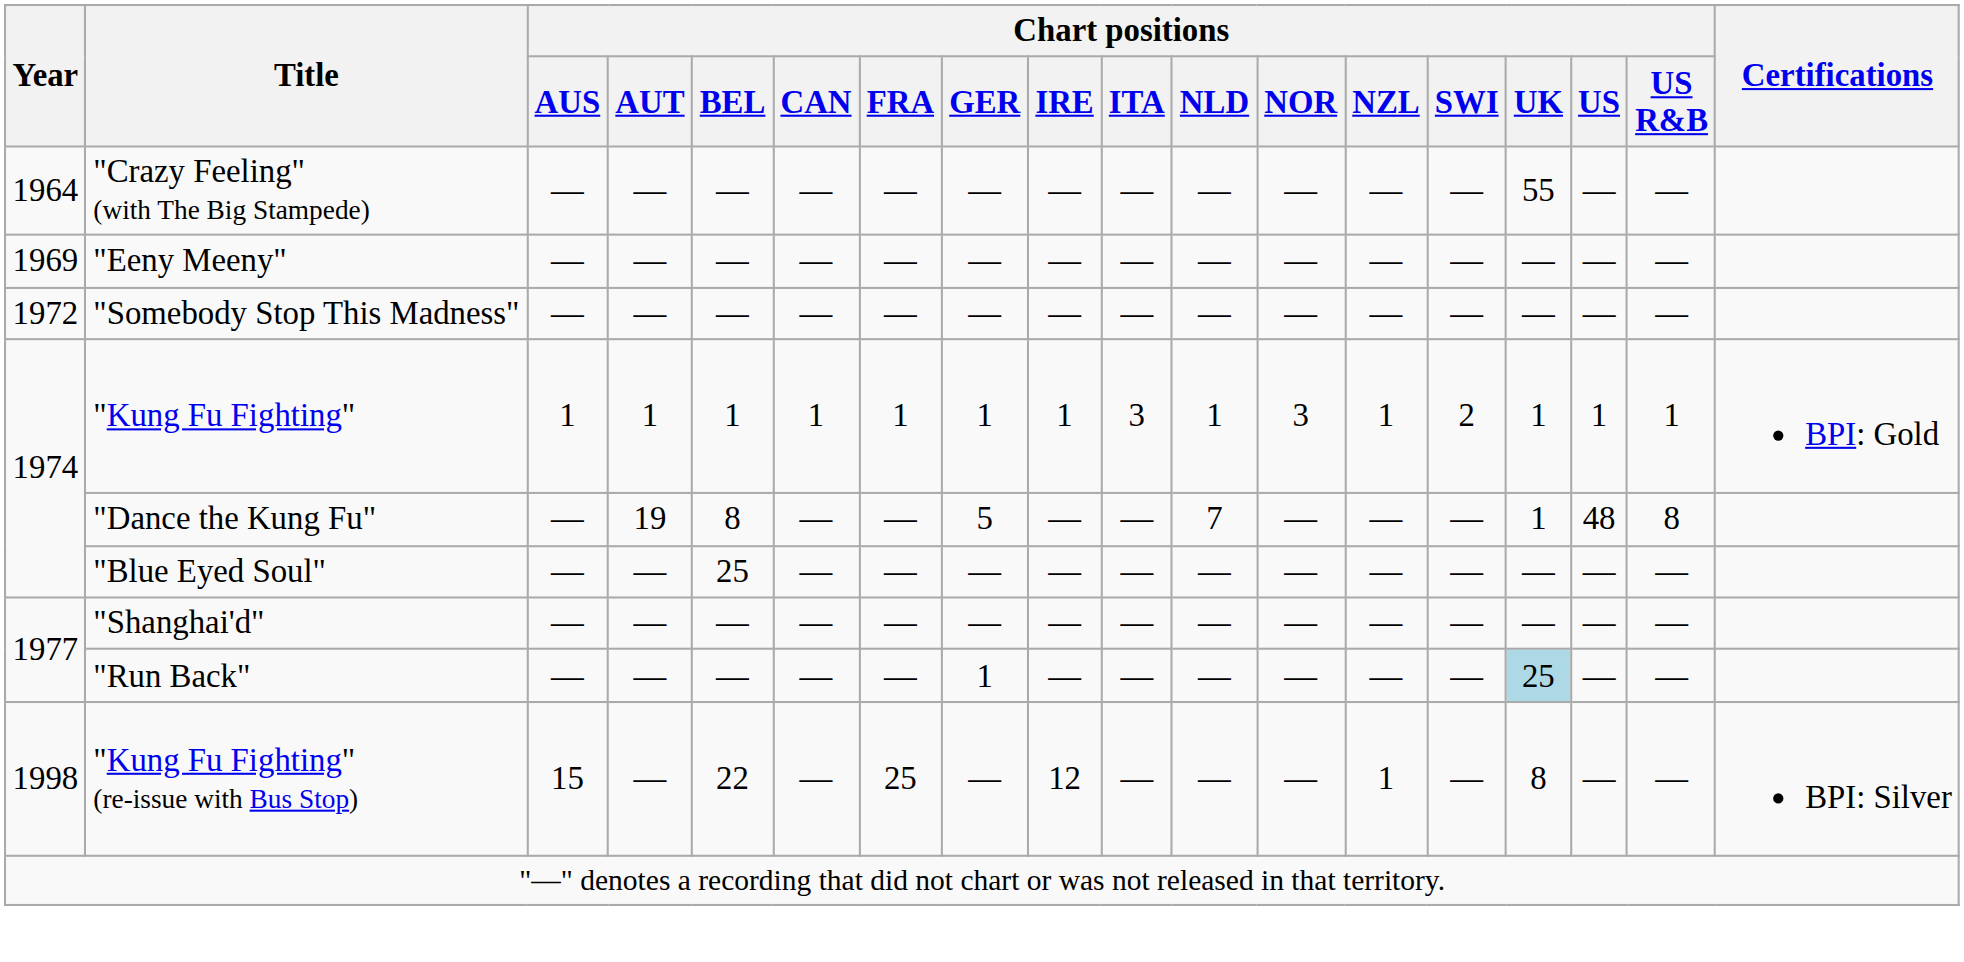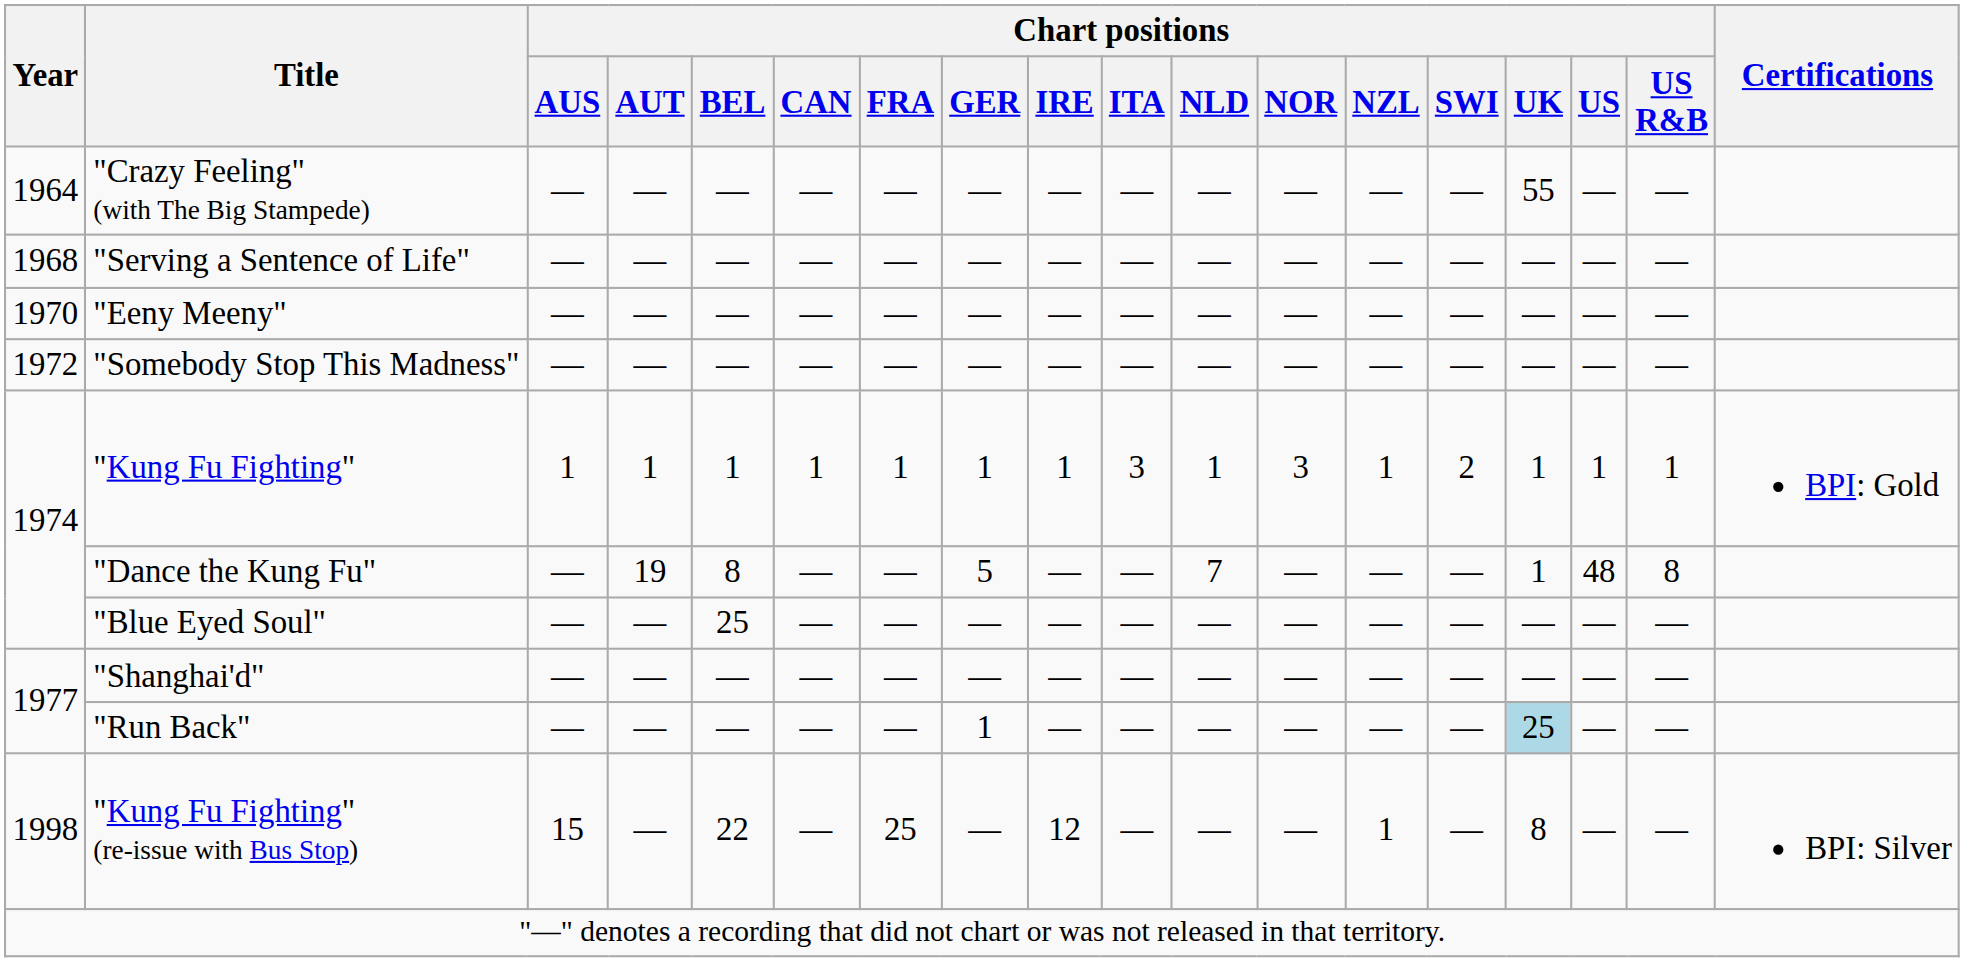 <table class="wikitable">
 <tr>
 <th rowspan="2">Year</th>
 <th rowspan="2">Title</th>
 <th colspan="15">Chart positions</th>
 <th rowspan="2"><a href='#'>Certifications</a></th>
 </tr>
 <tr>
 <th style="text-align: center;"><a href='#'>AUS</a><br></th>
 <th style="text-align: center;"><a href='#'>AUT</a><br></th>
 <th style="text-align: center;"><a href='#'>BEL</a><br></th>
 <th style="text-align: center;"><a href='#'>CAN</a><br></th>
 <th style="text-align: center;"><a href='#'>FRA</a><br></th>
 <th style="text-align: center;"><a href='#'>GER</a><br></th>
 <th style="text-align: center;"><a href='#'>IRE</a><br></th>
 <th style="text-align: center;"><a href='#'>ITA</a><br></th>
 <th style="text-align: center;"><a href='#'>NLD</a><br></th>
 <th style="text-align: center;"><a href='#'>NOR</a><br></th>
 <th style="text-align: center;"><a href='#'>NZL</a><br></th>
 <th style="text-align: center;"><a href='#'>SWI</a><br></th>
 <th style="text-align: center;"><a href='#'>UK</a><br></th>
 <th style="text-align: center;"><a href='#'>US</a><br></th>
 <th style="text-align: center;"><a href='#'>US<br>R&B</a><br></th>
 </tr>
 <tr>
 <td style="text-align: center;">1964</td>
 <td>"Crazy Feeling" <br><small>(with The Big Stampede)</small></td>
 <td style="text-align: center;">—</td>
 <td style="text-align: center;">—</td>
 <td style="text-align: center;">—</td>
 <td style="text-align: center;">—</td>
 <td style="text-align: center;">—</td>
 <td style="text-align: center;">—</td>
 <td style="text-align: center;">—</td>
 <td style="text-align: center;">—</td>
 <td style="text-align: center;">—</td>
 <td style="text-align: center;">—</td>
 <td style="text-align: center;">—</td>
 <td style="text-align: center;">—</td>
 <td style="text-align: center;">55</td>
 <td style="text-align: center;">—</td>
 <td style="text-align: center;">—</td>
 <td></td>
 </tr>
 <tr>
-<td style="text-align: center;">1969</td>
+<td style="text-align: center;">1968</td>
+<td>"Serving a Sentence of Life"</td>
+<td style="text-align: center;">—</td>
+<td style="text-align: center;">—</td>
+<td style="text-align: center;">—</td>
+<td style="text-align: center;">—</td>
+<td style="text-align: center;">—</td>
+<td style="text-align: center;">—</td>
+<td style="text-align: center;">—</td>
+<td style="text-align: center;">—</td>
+<td style="text-align: center;">—</td>
+<td style="text-align: center;">—</td>
+<td style="text-align: center;">—</td>
+<td style="text-align: center;">—</td>
+<td style="text-align: center;">—</td>
+<td style="text-align: center;">—</td>
+<td style="text-align: center;">—</td>
+<td></td>
+</tr>
+<tr>
+<td style="text-align: center;">1970</td>
 <td>"Eeny Meeny"</td>
 <td style="text-align: center;">—</td>
 <td style="text-align: center;">—</td>
 <td style="text-align: center;">—</td>
 <td style="text-align: center;">—</td>
 <td style="text-align: center;">—</td>
 <td style="text-align: center;">—</td>
 <td style="text-align: center;">—</td>
 <td style="text-align: center;">—</td>
 <td style="text-align: center;">—</td>
 <td style="text-align: center;">—</td>
 <td style="text-align: center;">—</td>
 <td style="text-align: center;">—</td>
 <td style="text-align: center;">—</td>
 <td style="text-align: center;">—</td>
 <td style="text-align: center;">—</td>
 <td></td>
 </tr>
 <tr>
 <td style="text-align: center;">1972</td>
 <td>"Somebody Stop This Madness"</td>
 <td style="text-align: center;">—</td>
 <td style="text-align: center;">—</td>
 <td style="text-align: center;">—</td>
 <td style="text-align: center;">—</td>
 <td style="text-align: center;">—</td>
 <td style="text-align: center;">—</td>
 <td style="text-align: center;">—</td>
 <td style="text-align: center;">—</td>
 <td style="text-align: center;">—</td>
 <td style="text-align: center;">—</td>
 <td style="text-align: center;">—</td>
 <td style="text-align: center;">—</td>
 <td style="text-align: center;">—</td>
 <td style="text-align: center;">—</td>
 <td style="text-align: center;">—</td>
 <td></td>
 </tr>
 <tr>
 <td style="text-align: center;" rowspan="3">1974</td>
 <td>"<a href='#'>Kung Fu Fighting</a>"</td>
 <td style="text-align: center;">1</td>
 <td style="text-align: center;">1</td>
 <td style="text-align: center;">1</td>
 <td style="text-align: center;">1</td>
 <td style="text-align: center;">1</td>
 <td style="text-align: center;">1</td>
 <td style="text-align: center;">1</td>
 <td style="text-align: center;">3</td>
 <td style="text-align: center;">1</td>
 <td style="text-align: center;">3</td>
 <td style="text-align: center;">1</td>
 <td style="text-align: center;">2</td>
 <td style="text-align: center;">1</td>
 <td style="text-align: center;">1</td>
 <td style="text-align: center;">1</td>
 <td><br><ul><li><a href='#'>BPI</a>: Gold</li></ul></td>
 </tr>
 <tr>
 <td>"Dance the Kung Fu"</td>
 <td style="text-align: center;">—</td>
 <td style="text-align: center;">19</td>
 <td style="text-align: center;">8</td>
 <td style="text-align: center;">—</td>
 <td style="text-align: center;">—</td>
 <td style="text-align: center;">5</td>
 <td style="text-align: center;">—</td>
 <td style="text-align: center;">—</td>
 <td style="text-align: center;">7</td>
 <td style="text-align: center;">—</td>
 <td style="text-align: center;">—</td>
 <td style="text-align: center;">—</td>
 <td style="text-align: center;">1</td>
 <td style="text-align: center;">48</td>
 <td style="text-align: center;">8</td>
 <td></td>
 </tr>
 <tr>
 <td>"Blue Eyed Soul"</td>
 <td style="text-align: center;">—</td>
 <td style="text-align: center;">—</td>
 <td style="text-align: center;">25</td>
 <td style="text-align: center;">—</td>
 <td style="text-align: center;">—</td>
 <td style="text-align: center;">—</td>
 <td style="text-align: center;">—</td>
 <td style="text-align: center;">—</td>
 <td style="text-align: center;">—</td>
 <td style="text-align: center;">—</td>
 <td style="text-align: center;">—</td>
 <td style="text-align: center;">—</td>
 <td style="text-align: center;">—</td>
 <td style="text-align: center;">—</td>
 <td style="text-align: center;">—</td>
 <td></td>
 </tr>
 <tr>
 <td style="text-align: center;" rowspan="2">1977</td>
 <td>"Shanghai'd"</td>
 <td style="text-align: center;">—</td>
 <td style="text-align: center;">—</td>
 <td style="text-align: center;">—</td>
 <td style="text-align: center;">—</td>
 <td style="text-align: center;">—</td>
 <td style="text-align: center;">—</td>
 <td style="text-align: center;">—</td>
 <td style="text-align: center;">—</td>
 <td style="text-align: center;">—</td>
 <td style="text-align: center;">—</td>
 <td style="text-align: center;">—</td>
 <td style="text-align: center;">—</td>
 <td style="text-align: center;">—</td>
 <td style="text-align: center;">—</td>
 <td style="text-align: center;">—</td>
 <td></td>
 </tr>
 <tr>
 <td>"Run Back"</td>
 <td style="text-align: center;">—</td>
 <td style="text-align: center;">—</td>
 <td style="text-align: center;">—</td>
 <td style="text-align: center;">—</td>
 <td style="text-align: center;">—</td>
 <td style="text-align: center;">1</td>
 <td style="text-align: center;">—</td>
 <td style="text-align: center;">—</td>
 <td style="text-align: center;">—</td>
 <td style="text-align: center;">—</td>
 <td style="text-align: center;">—</td>
 <td style="text-align: center;">—</td>
 <td style="background: lightblue; text-align: center;">25</td>
 <td style="text-align: center;">—</td>
 <td style="text-align: center;">—</td>
 <td></td>
 </tr>
 <tr>
 <td style="text-align: center;">1998</td>
 <td>"<a href='#'>Kung Fu Fighting</a>" <br><small>(re-issue with <a href='#'>Bus Stop</a>)</small></td>
 <td style="text-align: center;">15</td>
 <td style="text-align: center;">—</td>
 <td style="text-align: center;">22</td>
 <td style="text-align: center;">—</td>
 <td style="text-align: center;">25</td>
 <td style="text-align: center;">—</td>
 <td style="text-align: center;">12</td>
 <td style="text-align: center;">—</td>
 <td style="text-align: center;">—</td>
 <td style="text-align: center;">—</td>
 <td style="text-align: center;">1</td>
 <td style="text-align: center;">—</td>
 <td style="text-align: center;">8</td>
 <td style="text-align: center;">—</td>
 <td style="text-align: center;">—</td>
 <td><br><ul><li>BPI: Silver</li></ul></td>
 </tr>
 <tr>
 <td colspan="18" align=center style="font-size:90%">"—" denotes a recording that did not chart or was not released in that territory.</td>
 </tr>
 </table>
